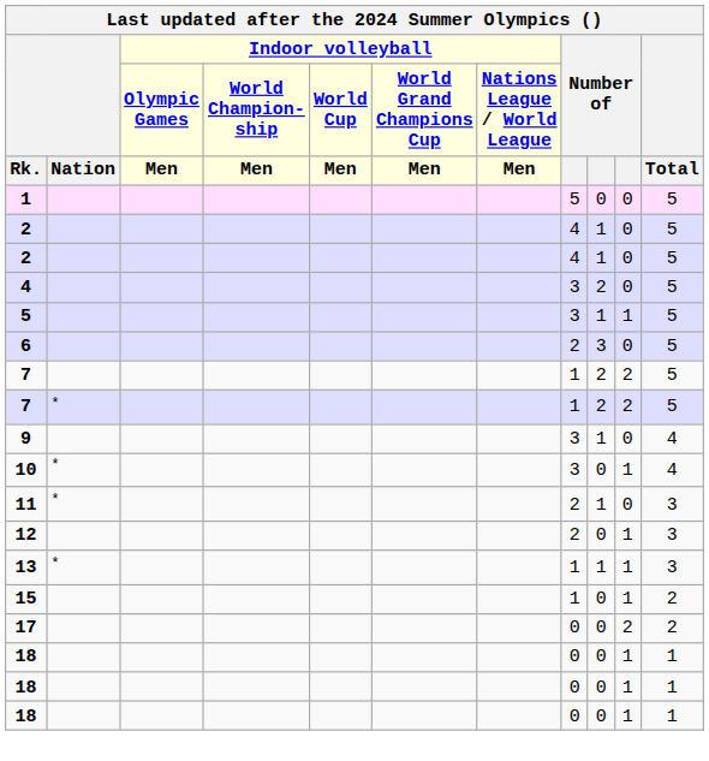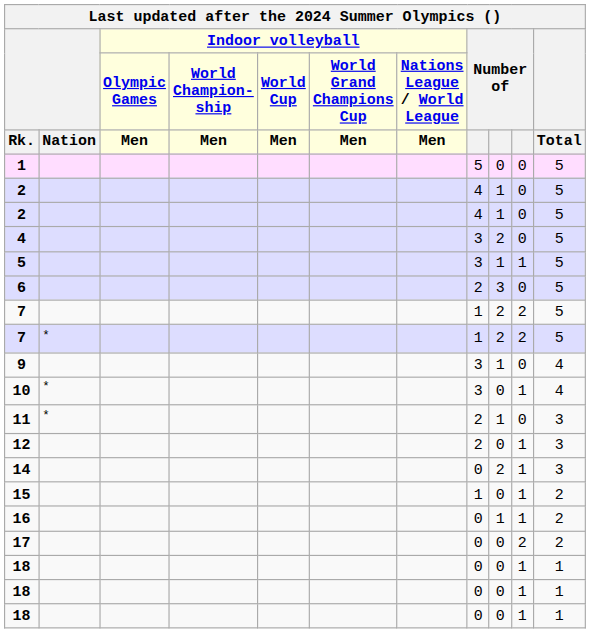 <table class="wikitable" style="margin-top:0em; text-align:center; font-size:100%;">
 <tr>
 <th colspan="11">Last updated after the 2024 Summer Olympics ()</th>
 </tr>
 <tr>
 <th rowspan="2" colspan="2"></th>
 <th colspan="5" style="background:#ffd;"><a href='#'>Indoor volleyball</a></th>
 <th rowspan="2" colspan="3">Number of</th>
 <th rowspan="2"></th>
 </tr>
 <tr>
 <th style="background:#ffd;"><a href='#'>Olympic Games</a></th>
 <th style="background:#ffd;"><a href='#'>World Champion-<br>ship</a></th>
 <th style="background:#ffd;"><a href='#'>World Cup</a></th>
 <th style="background:#ffd;"><a href='#'>World Grand Champions Cup</a></th>
 <th style="background:#ffd;"><a href='#'>Nations League</a> / <a href='#'>World League</a></th>
 </tr>
 <tr>
 <th style="width:1em;">Rk.</th>
 <th>Nation</th>
 <th style="background:#ffd; width:1em;">Men</th>
 <th style="background:#ffd; width:1em;">Men</th>
 <th style="background:#ffd; width:1em;">Men</th>
 <th style="background:#ffd; width:1em;">Men</th>
 <th style="background:#ffd; width:1em;">Men</th>
 <th style="width:1em;"></th>
 <th style="width:1em;"></th>
 <th style="width:1em;"></th>
 <th style="width:1em;">Total</th>
 </tr>
 <tr style="background: #fdf;">
 <td><strong>1</strong></td>
 <td style="text-align:left;"></td>
 <td></td>
 <td></td>
 <td></td>
 <td></td>
 <td></td>
 <td>5</td>
 <td>0</td>
 <td>0</td>
 <td>5</td>
 </tr>
 <tr style="background: #ddf;">
 <td><strong>2</strong></td>
 <td style="text-align:left;"></td>
 <td></td>
 <td></td>
 <td></td>
 <td></td>
 <td></td>
 <td>4</td>
 <td>1</td>
 <td>0</td>
 <td>5</td>
 </tr>
 <tr style="background: #ddf;">
 <td><strong>2</strong></td>
 <td style="text-align:left;"></td>
 <td></td>
 <td></td>
 <td></td>
 <td></td>
 <td></td>
 <td>4</td>
 <td>1</td>
 <td>0</td>
 <td>5</td>
 </tr>
 <tr style="background: #ddf;">
 <td><strong>4</strong></td>
 <td style="text-align:left;"></td>
 <td></td>
 <td></td>
 <td></td>
 <td></td>
 <td></td>
 <td>3</td>
 <td>2</td>
 <td>0</td>
 <td>5</td>
 </tr>
 <tr style="background: #ddf;">
 <td><strong>5</strong></td>
 <td style="text-align:left;"></td>
 <td></td>
 <td></td>
 <td></td>
 <td></td>
 <td></td>
 <td>3</td>
 <td>1</td>
 <td>1</td>
 <td>5</td>
 </tr>
 <tr style="background: #ddf;">
 <td><strong>6</strong></td>
 <td style="text-align:left;"></td>
 <td></td>
 <td></td>
 <td></td>
 <td></td>
 <td></td>
 <td>2</td>
 <td>3</td>
 <td>0</td>
 <td>5</td>
 </tr>
 <tr>
 <td><strong>7</strong></td>
 <td style="text-align:left;"></td>
 <td></td>
 <td></td>
 <td></td>
 <td></td>
 <td></td>
 <td>1</td>
 <td>2</td>
 <td>2</td>
 <td>5</td>
 </tr>
 <tr style="background: #ddf;">
 <td><strong>7</strong></td>
 <td style="text-align:left;"><em></em><sup>*</sup></td>
 <td></td>
 <td></td>
 <td></td>
 <td></td>
 <td></td>
 <td>1</td>
 <td>2</td>
 <td>2</td>
 <td>5</td>
 </tr>
 <tr>
 <td><strong>9</strong></td>
 <td style="text-align:left;"></td>
 <td></td>
 <td></td>
 <td></td>
 <td></td>
 <td></td>
 <td>3</td>
 <td>1</td>
 <td>0</td>
 <td>4</td>
 </tr>
 <tr>
 <td><strong>10</strong></td>
 <td style="text-align:left;"><em></em><sup>*</sup></td>
 <td></td>
 <td></td>
 <td></td>
 <td></td>
 <td></td>
 <td>3</td>
 <td>0</td>
 <td>1</td>
 <td>4</td>
 </tr>
 <tr>
 <td><strong>11</strong></td>
 <td style="text-align:left;"><em></em><sup>*</sup></td>
 <td></td>
 <td></td>
 <td></td>
 <td></td>
 <td></td>
 <td>2</td>
 <td>1</td>
 <td>0</td>
 <td>3</td>
 </tr>
 <tr>
 <td><strong>12</strong></td>
 <td style="text-align:left;"></td>
 <td></td>
 <td></td>
 <td></td>
 <td></td>
 <td></td>
 <td>2</td>
 <td>0</td>
 <td>1</td>
 <td>3</td>
 </tr>
 <tr>
-<td><strong>13</strong></td>
-<td style="text-align:left;"><em></em><sup>*</sup></td>
+<td><strong>14</strong></td>
+<td style="text-align:left;"></td>
 <td></td>
 <td></td>
 <td></td>
 <td></td>
 <td></td>
-<td>1</td>
-<td>1</td>
+<td>0</td>
+<td>2</td>
 <td>1</td>
 <td>3</td>
 </tr>
 <tr>
 <td><strong>15</strong></td>
 <td style="text-align:left;"></td>
 <td></td>
 <td></td>
 <td></td>
 <td></td>
 <td></td>
 <td>1</td>
 <td>0</td>
+<td>1</td>
+<td>2</td>
+</tr>
+<tr>
+<td><strong>16</strong></td>
+<td style="text-align:left;"></td>
+<td></td>
+<td></td>
+<td></td>
+<td></td>
+<td></td>
+<td>0</td>
+<td>1</td>
 <td>1</td>
 <td>2</td>
 </tr>
 <tr>
 <td><strong>17</strong></td>
 <td style="text-align:left;"></td>
 <td></td>
 <td></td>
 <td></td>
 <td></td>
 <td></td>
 <td>0</td>
 <td>0</td>
 <td>2</td>
 <td>2</td>
 </tr>
 <tr>
 <td><strong>18</strong></td>
 <td style="text-align:left;"></td>
 <td></td>
 <td></td>
 <td></td>
 <td></td>
 <td></td>
 <td>0</td>
 <td>0</td>
 <td>1</td>
 <td>1</td>
 </tr>
 <tr>
 <td><strong>18</strong></td>
 <td style="text-align:left;"></td>
 <td></td>
 <td></td>
 <td></td>
 <td></td>
 <td></td>
 <td>0</td>
 <td>0</td>
 <td>1</td>
 <td>1</td>
 </tr>
 <tr>
 <td><strong>18</strong></td>
 <td style="text-align:left;"></td>
 <td></td>
 <td></td>
 <td></td>
 <td></td>
 <td></td>
 <td>0</td>
 <td>0</td>
 <td>1</td>
 <td>1</td>
 </tr>
 </table>
